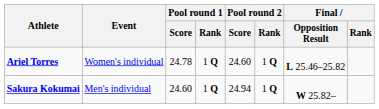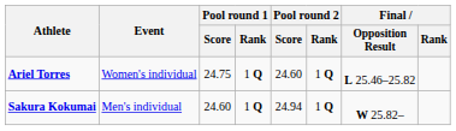 <table class=wikitable style=font-size:90%;text-align:center>
 <tr>
 <th rowspan=2>Athlete</th>
 <th rowspan=2>Event</th>
 <th colspan=2>Pool round 1</th>
 <th colspan=2>Pool round 2</th>
 <th colspan=2>Final / </th>
 </tr>
 <tr style=font-size:95%>
 <th>Score</th>
 <th>Rank</th>
 <th>Score</th>
 <th>Rank</th>
 <th>Opposition<br>Result</th>
 <th>Rank</th>
 </tr>
 <tr>
 <td align=left><strong><a href='#'>Ariel Torres</a></strong></td>
 <td align=left><a href='#'>Women's individual</a></td>
-<td>24.78</td>
+<td>24.75</td>
 <td>1 <strong>Q</strong></td>
 <td>24.60</td>
 <td>1 <strong>Q</strong></td>
 <td><br><strong>L</strong> 25.46–25.82</td>
 <td></td>
 </tr>
 <tr>
 <td align=left><strong><a href='#'>Sakura Kokumai</a></strong></td>
 <td align=left><a href='#'>Men's individual</a></td>
 <td>24.60</td>
 <td>1 <strong>Q</strong></td>
 <td>24.94</td>
 <td>1 <strong>Q</strong></td>
 <td><br><strong>W</strong> 25.82–</td>
 <td></td>
 </tr>
 </table>
